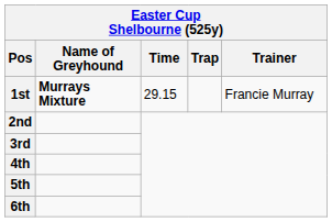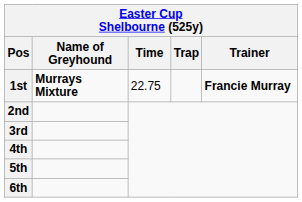 <table class="wikitable">
 <tr>
 <th colspan="6"><a href='#'>Easter Cup</a><br><a href='#'>Shelbourne</a> (525y)</th>
 </tr>
 <tr>
 <th width=30>Pos</th>
 <th width=120>Name of Greyhound</th>
 <th width=50>Time</th>
 <th width=30>Trap</th>
 <th width=120>Trainer</th>
 </tr>
 <tr>
 <th>1st</th>
 <td><strong>Murrays Mixture</strong></td>
-<td>29.15</td>
+<td>22.75</td>
 <td></td>
-<td>Francie Murray</td>
+<td><strong>Francie Murray</strong></td>
 </tr>
 <tr>
 <th>2nd</th>
 <td></td>
 </tr>
 <tr>
 <th>3rd</th>
 <td></td>
 </tr>
 <tr>
 <th>4th</th>
 <td></td>
 </tr>
 <tr>
 <th>5th</th>
 <td></td>
 </tr>
 <tr>
 <th>6th</th>
 <td></td>
 </tr>
 </table>
